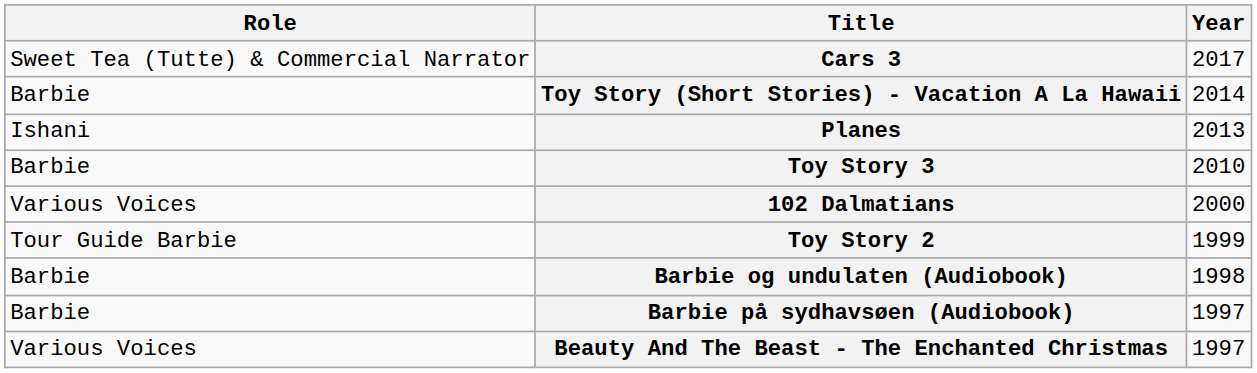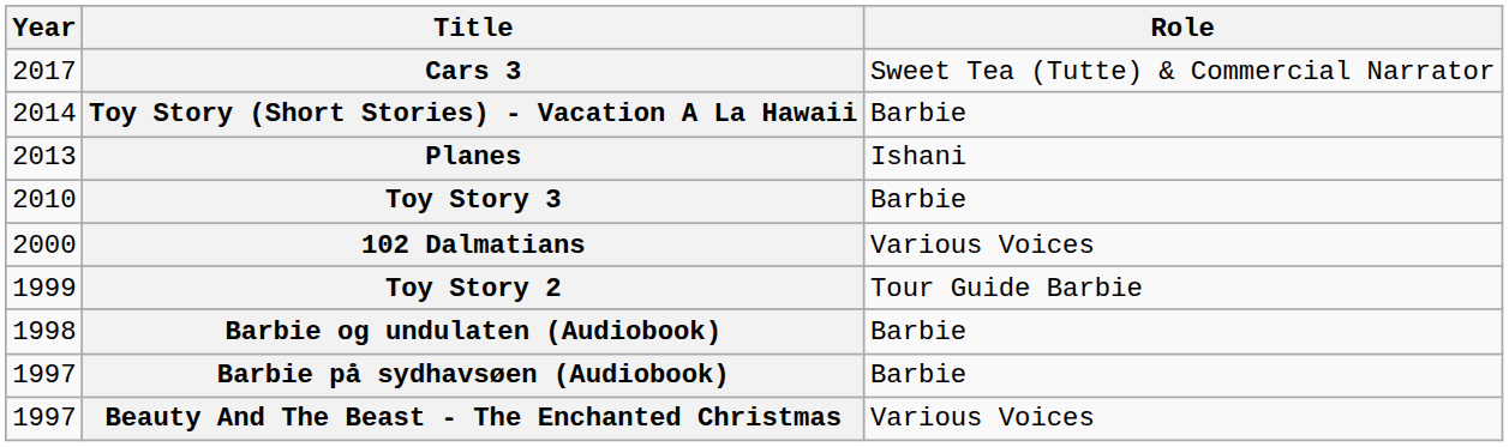 <table class="wikitable sortable plainrowheaders">
 <tr>
+<th scope="col">Year</th>
+<th scope="col">Title</th>
 <th scope="col">Role</th>
-<th scope="col">Title</th>
-<th scope="col">Year</th>
 </tr>
 <tr>
+<td>2017</td>
+<th scope="row">Cars 3</th>
 <td>Sweet Tea (Tutte) & Commercial Narrator</td>
-<th scope="row">Cars 3</th>
-<td>2017</td>
 </tr>
 <tr>
+<td>2014</td>
+<th scope="row">Toy Story (Short Stories) - Vacation A La Hawaii</th>
 <td>Barbie</td>
-<th scope="row">Toy Story (Short Stories) - Vacation A La Hawaii</th>
-<td>2014</td>
 </tr>
 <tr>
+<td>2013</td>
+<th scope="row">Planes</th>
 <td>Ishani</td>
-<th scope="row">Planes</th>
-<td>2013</td>
 </tr>
 <tr>
+<td>2010</td>
+<th scope="row">Toy Story 3</th>
 <td>Barbie</td>
-<th scope="row">Toy Story 3</th>
-<td>2010</td>
 </tr>
 <tr>
+<td>2000</td>
+<th scope="row">102 Dalmatians</th>
 <td>Various Voices</td>
-<th scope="row">102 Dalmatians</th>
-<td>2000</td>
 </tr>
 <tr>
+<td>1999</td>
+<th scope="row">Toy Story 2</th>
 <td>Tour Guide Barbie</td>
-<th scope="row">Toy Story 2</th>
-<td>1999</td>
 </tr>
 <tr>
+<td>1998</td>
+<th scope="row">Barbie og undulaten (Audiobook) </th>
 <td>Barbie</td>
-<th scope="row">Barbie og undulaten (Audiobook) </th>
-<td>1998</td>
 </tr>
 <tr>
+<td>1997</td>
+<th scope="row">Barbie på sydhavsøen (Audiobook) </th>
 <td>Barbie</td>
-<th scope="row">Barbie på sydhavsøen (Audiobook) </th>
-<td>1997</td>
 </tr>
 <tr>
+<td>1997</td>
+<th scope="row">Beauty And The Beast - The Enchanted Christmas</th>
 <td>Various Voices</td>
-<th scope="row">Beauty And The Beast - The Enchanted Christmas</th>
-<td>1997</td>
 </tr>
 </table>
